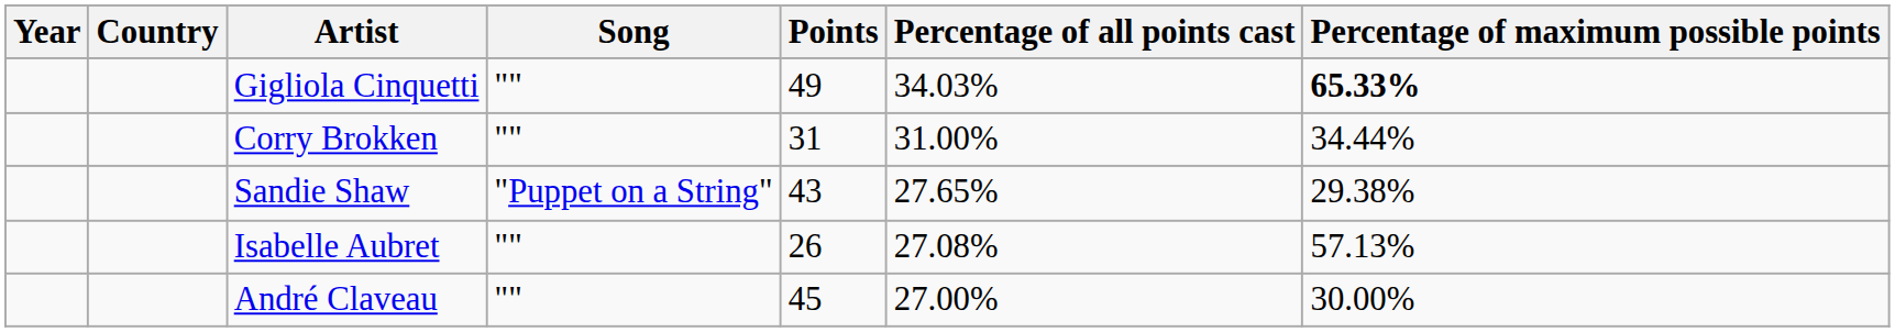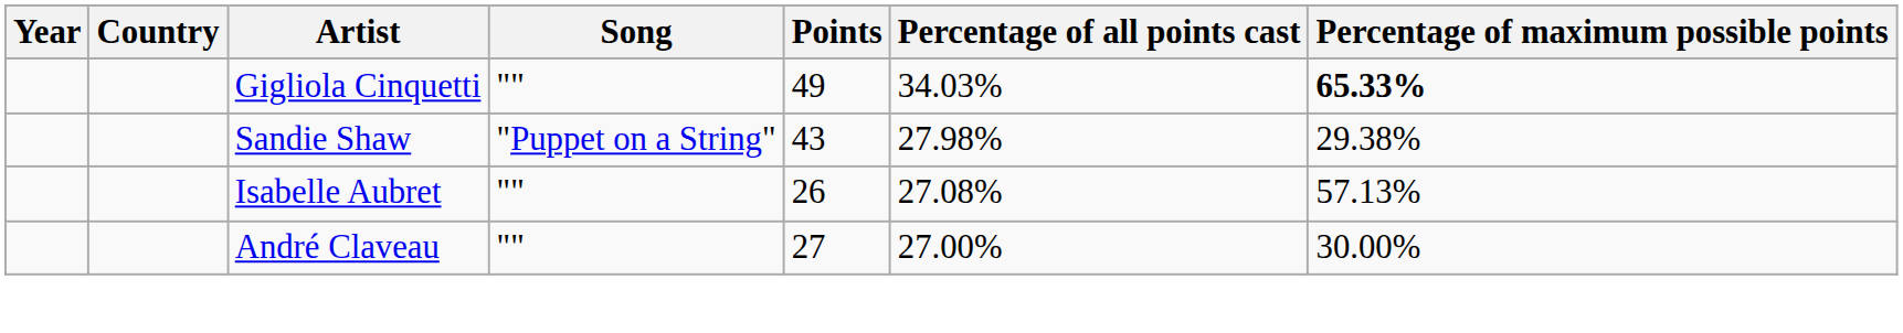 <table class="wikitable sortable">
 <tr>
 <th scope="col">Year</th>
 <th scope="col">Country</th>
 <th scope="col">Artist</th>
 <th scope="col">Song</th>
 <th scope="col">Points</th>
 <th scope="col">Percentage of all points cast</th>
 <th scope="col">Percentage of maximum possible points</th>
 </tr>
 <tr>
 <td></td>
 <td></td>
 <td><a href='#'>Gigliola Cinquetti</a></td>
 <td>""</td>
 <td>49</td>
 <td>34.03%</td>
 <td><strong>65.33%</strong></td>
 </tr>
 <tr>
 <td></td>
 <td></td>
-<td><a href='#'>Corry Brokken</a></td>
-<td>""</td>
-<td>31</td>
-<td>31.00%</td>
-<td>34.44%</td>
-</tr>
-<tr>
-<td></td>
-<td></td>
 <td><a href='#'>Sandie Shaw</a></td>
 <td>"<a href='#'>Puppet on a String</a>"</td>
 <td>43</td>
-<td>27.65%</td>
+<td>27.98%</td>
 <td>29.38%</td>
 </tr>
 <tr>
 <td></td>
 <td></td>
 <td><a href='#'>Isabelle Aubret</a></td>
 <td>""</td>
 <td>26</td>
 <td>27.08%</td>
 <td>57.13%</td>
 </tr>
 <tr>
 <td></td>
 <td></td>
 <td><a href='#'>André Claveau</a></td>
 <td>""</td>
-<td>45</td>
+<td>27</td>
 <td>27.00%</td>
 <td>30.00%</td>
 </tr>
 </table>
